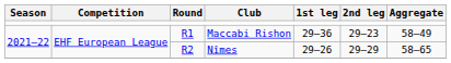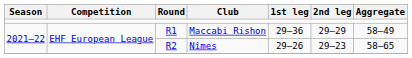 <table class="wikitable">
 <tr>
 <th>Season</th>
 <th>Competition</th>
 <th>Round</th>
 <th>Club</th>
 <th>1st leg</th>
 <th>2nd leg</th>
 <th>Aggregate</th>
 </tr>
 <tr>
 <td colspan="7" bgcolor=white></td>
 </tr>
 <tr>
 <td rowspan="2"><a href='#'>2021–22</a></td>
 <td rowspan="2"><a href='#'>EHF European League</a></td>
 <td style="text-align:center;"><a href='#'>R1</a></td>
 <td> <a href='#'>Maccabi Rishon</a></td>
 <td style="text-align:center;">29–36</td>
-<td style="text-align:center;">29–23</td>
+<td style="text-align:center;">29–29</td>
 <td style="text-align:center;">58–49</td>
 </tr>
 <tr>
 <td style="text-align:center;"><a href='#'>R2</a></td>
 <td> <a href='#'>Nîmes</a></td>
 <td style="text-align:center;">29–26</td>
-<td style="text-align:center;">29–29</td>
+<td style="text-align:center;">29–23</td>
 <td style="text-align:center;">58–65</td>
 </tr>
 <tr>
 </tr>
 </table>
